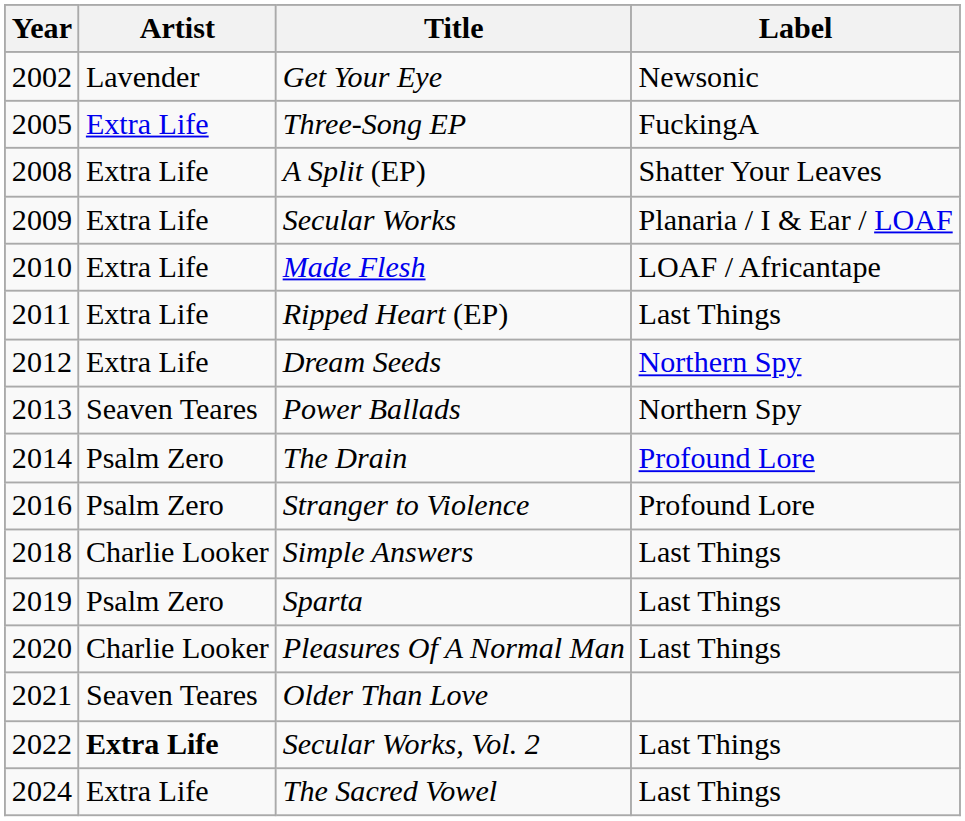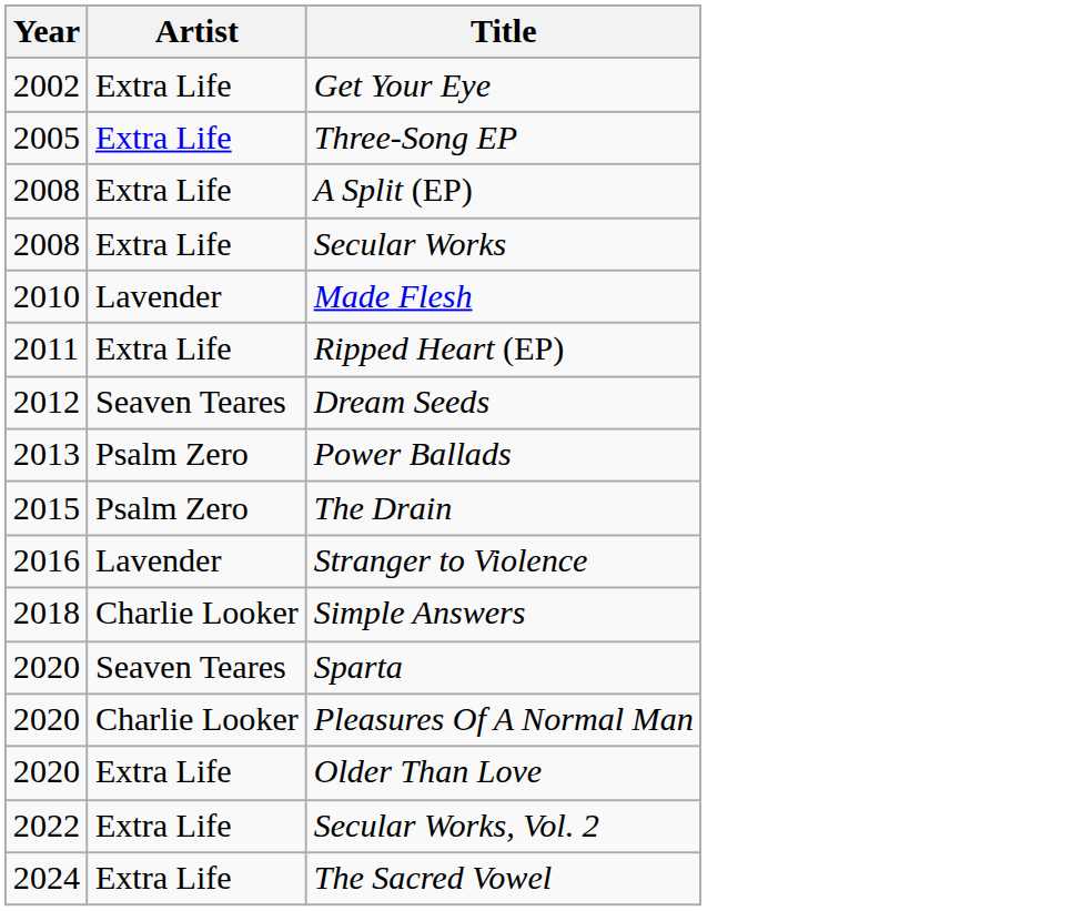 <table class="wikitable sortable">
 <tr>
 <th>Year</th>
 <th>Artist</th>
 <th>Title</th>
-<th>Label</th>
 </tr>
 <tr>
 <td>2002</td>
-<td>Lavender</td>
+<td>Extra Life</td>
 <td><em>Get Your Eye</em></td>
-<td>Newsonic</td>
 </tr>
 <tr>
 <td>2005</td>
 <td><a href='#'>Extra Life</a></td>
 <td><em>Three-Song EP</em></td>
-<td>FuckingA</td>
 </tr>
 <tr>
 <td>2008</td>
 <td>Extra Life</td>
 <td><em>A Split</em> (EP)</td>
-<td>Shatter Your Leaves</td>
 </tr>
 <tr>
-<td>2009</td>
+<td>2008</td>
 <td>Extra Life</td>
 <td><em>Secular Works</em></td>
-<td>Planaria / I & Ear / <a href='#'>LOAF</a></td>
 </tr>
 <tr>
 <td>2010</td>
-<td>Extra Life</td>
+<td>Lavender</td>
 <td><em><a href='#'>Made Flesh</a></em></td>
-<td>LOAF / Africantape</td>
 </tr>
 <tr>
 <td>2011</td>
 <td>Extra Life</td>
 <td><em>Ripped Heart</em> (EP)</td>
-<td>Last Things</td>
 </tr>
 <tr>
 <td>2012</td>
-<td>Extra Life</td>
+<td>Seaven Teares</td>
 <td><em>Dream Seeds</em></td>
-<td><a href='#'>Northern Spy</a></td>
 </tr>
 <tr>
 <td>2013</td>
-<td>Seaven Teares</td>
+<td>Psalm Zero</td>
 <td><em>Power Ballads</em></td>
-<td>Northern Spy</td>
 </tr>
 <tr>
-<td>2014</td>
+<td>2015</td>
 <td>Psalm Zero</td>
 <td><em>The Drain</em></td>
-<td><a href='#'>Profound Lore</a></td>
 </tr>
 <tr>
 <td>2016</td>
-<td>Psalm Zero</td>
+<td>Lavender</td>
 <td><em>Stranger to Violence</em></td>
-<td>Profound Lore</td>
 </tr>
 <tr>
 <td>2018</td>
 <td>Charlie Looker</td>
 <td><em>Simple Answers</em></td>
-<td>Last Things</td>
 </tr>
 <tr>
-<td>2019</td>
-<td>Psalm Zero</td>
+<td>2020</td>
+<td>Seaven Teares</td>
 <td><em>Sparta</em></td>
-<td>Last Things</td>
 </tr>
 <tr>
 <td>2020</td>
 <td>Charlie Looker</td>
 <td><em>Pleasures Of A Normal Man</em></td>
-<td>Last Things</td>
 </tr>
 <tr>
-<td>2021</td>
-<td>Seaven Teares</td>
+<td>2020</td>
+<td>Extra Life</td>
 <td><em>Older Than Love</em></td>
-<td></td>
 </tr>
 <tr>
 <td>2022</td>
-<td><strong>Extra Life</strong></td>
+<td>Extra Life</td>
 <td><em>Secular Works, Vol. 2</em></td>
-<td>Last Things</td>
 </tr>
 <tr>
 <td>2024</td>
 <td>Extra Life</td>
 <td><em>The Sacred Vowel</em></td>
-<td>Last Things</td>
 </tr>
 </table>
